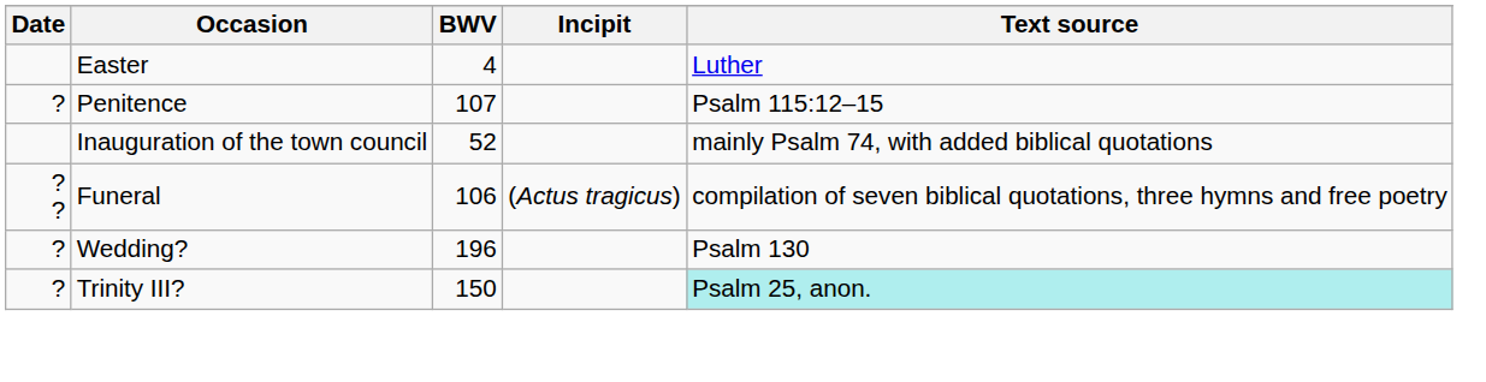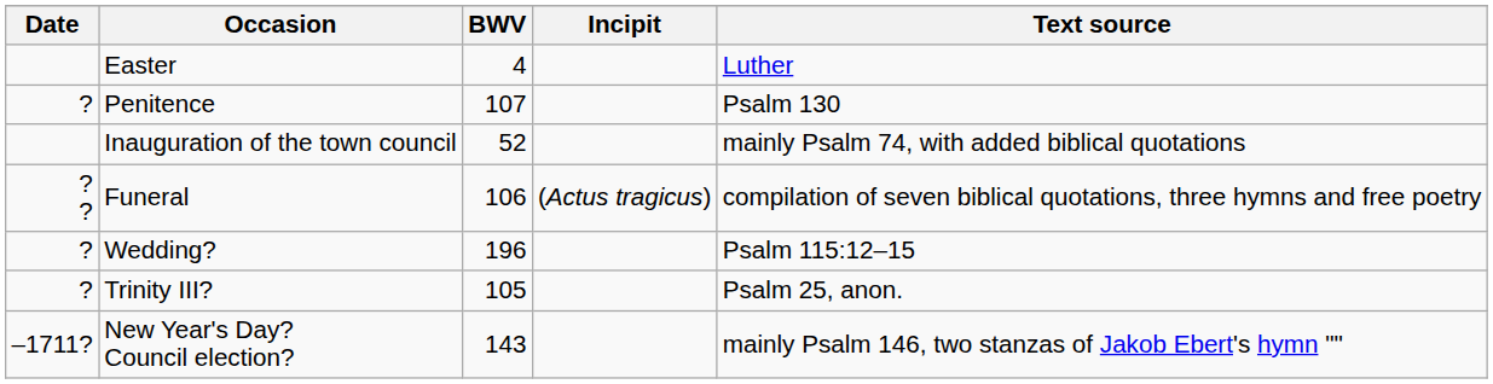 <table class="wikitable sortable plainrowheaders">
 <tr>
 </tr>
 <tr>
 <th scope="col">Date</th>
 <th scope="col">Occasion</th>
 <th scope="col">BWV</th>
 <th scope="col">Incipit</th>
 <th scope="col">Text source</th>
 </tr>
 <tr>
 <td scope="row" style="text-align: right;"></td>
 <td>Easter</td>
 <td scope="row" style="text-align: right;">4</td>
 <td><em></em></td>
 <td><a href='#'>Luther</a></td>
 </tr>
 <tr>
 <td scope="row" style="text-align: right;">?</td>
 <td>Penitence</td>
 <td scope="row" style="text-align: right;">107</td>
 <td><em></em></td>
-<td>Psalm 115:12–15</td>
+<td>Psalm 130</td>
 </tr>
 <tr>
 <td scope="row" style="text-align: right;"></td>
 <td>Inauguration of the town council</td>
 <td scope="row" style="text-align: right;">52</td>
 <td><em></em></td>
 <td>mainly Psalm 74, with added biblical quotations</td>
 </tr>
 <tr>
 <td scope="row" style="text-align: right;">?<br>?</td>
 <td>Funeral</td>
 <td scope="row" style="text-align: right;">106</td>
 <td><em></em> (<em>Actus tragicus</em>)</td>
 <td>compilation of seven biblical quotations, three hymns and free poetry</td>
 </tr>
 <tr>
 <td scope="row" style="text-align: right;">?</td>
 <td>Wedding?</td>
 <td scope="row" style="text-align: right;">196</td>
 <td><em></em></td>
-<td>Psalm 130</td>
+<td>Psalm 115:12–15</td>
 </tr>
 <tr>
 <td scope="row" style="text-align: right;">?</td>
 <td>Trinity III?</td>
-<td scope="row" style="text-align: right;">150</td>
+<td scope="row" style="text-align: right;">105</td>
 <td><em></em></td>
-<td style="background: paleturquoise;">Psalm 25, anon.</td>
+<td>Psalm 25, anon.</td>
+</tr>
+<tr>
+<td scope="row" style="text-align: right;">–1711?</td>
+<td>New Year's Day?<br>Council election?</td>
+<td scope="row" style="text-align: right;">143</td>
+<td><em></em></td>
+<td>mainly Psalm 146, two stanzas of <a href='#'>Jakob Ebert</a>'s <a href='#'>hymn</a> ""</td>
 </tr>
 </table>
